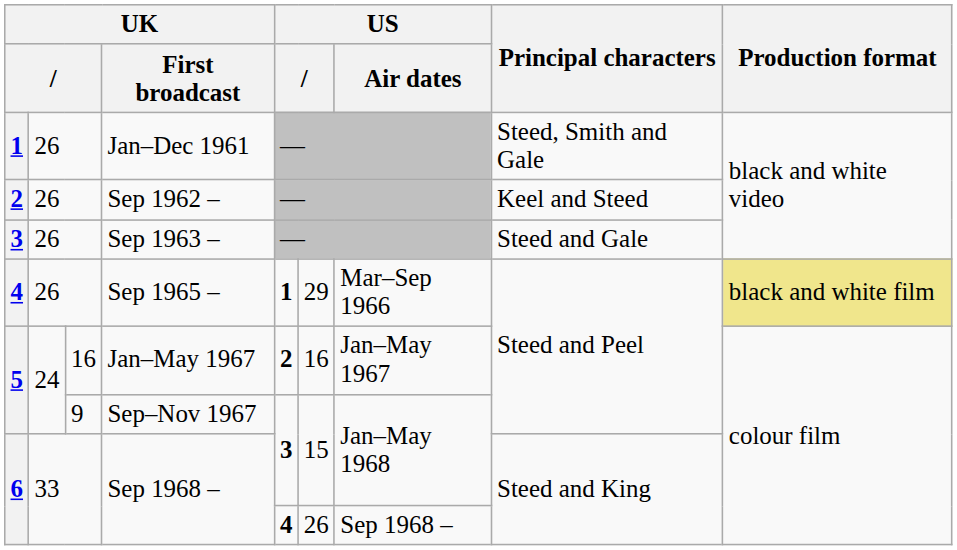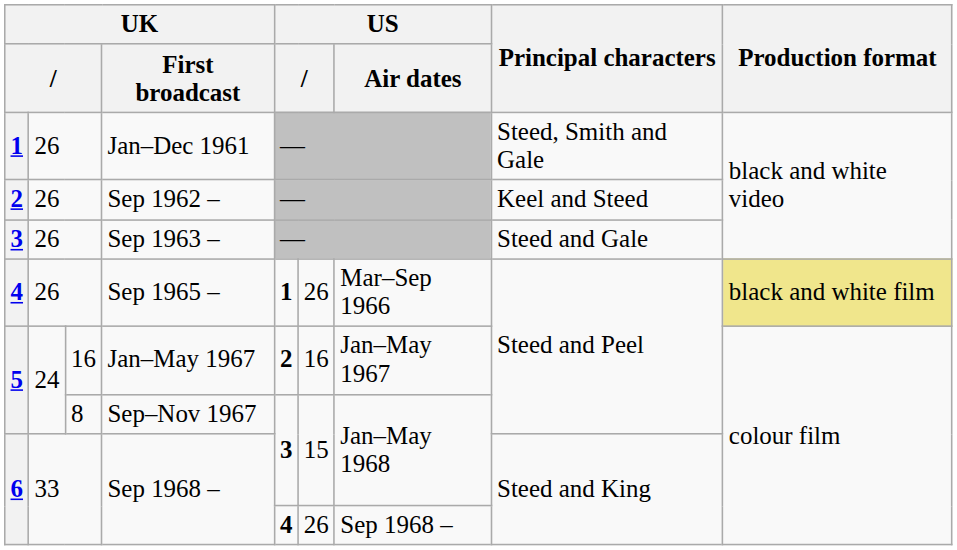 <table class="wikitable">
 <tr>
 <th colspan="4">UK</th>
 <th colspan="3">US</th>
 <th rowspan="2">Principal characters</th>
 <th rowspan="2">Production format<br></th>
 </tr>
 <tr>
 <th colspan="3"> / </th>
 <th>First broadcast</th>
 <th colspan="2"> / </th>
 <th>Air dates</th>
 </tr>
 <tr>
 <th><a href='#'>1</a></th>
 <td colspan="2">26</td>
 <td>Jan–Dec 1961</td>
 <td colspan="3" style="background:silver">—</td>
 <td>Steed, Smith and Gale</td>
 <td rowspan="3">black and white video<br></td>
 </tr>
 <tr>
 <th><a href='#'>2</a></th>
 <td colspan="2">26</td>
 <td>Sep 1962 – </td>
 <td colspan="3" style="background:silver">—</td>
 <td>Keel and Steed</td>
 </tr>
 <tr>
 <th><a href='#'>3</a></th>
 <td colspan="2">26</td>
 <td>Sep 1963 – </td>
 <td colspan="3" style="background:silver">—</td>
 <td>Steed and Gale</td>
 </tr>
 <tr>
 <th><a href='#'>4</a></th>
 <td colspan="2">26</td>
 <td>Sep 1965 – </td>
 <td><strong>1</strong></td>
-<td>29</td>
+<td>26</td>
 <td>Mar–Sep 1966</td>
 <td rowspan="3">Steed and Peel</td>
 <td style="background: khaki;">black and white film<br></td>
 </tr>
 <tr>
 <th rowspan="2"><a href='#'>5</a></th>
 <td rowspan="2">24</td>
 <td>16</td>
 <td>Jan–May 1967</td>
 <td><strong>2</strong></td>
 <td>16</td>
 <td>Jan–May 1967</td>
 <td rowspan="4">colour film<br></td>
 </tr>
 <tr>
-<td>9</td>
+<td>8</td>
 <td>Sep–Nov 1967</td>
 <td rowspan="2" style="height:4em;"><strong>3</strong></td>
 <td rowspan="2">15</td>
 <td rowspan="2">Jan–May 1968</td>
 </tr>
 <tr>
 <th rowspan="2"><a href='#'>6</a></th>
 <td rowspan="2" colspan="2">33</td>
 <td rowspan="2" style="height:4em;">Sep 1968 – </td>
 <td rowspan="2">Steed and King</td>
 </tr>
 <tr>
 <td><strong>4</strong></td>
 <td>26</td>
 <td>Sep 1968 – </td>
 </tr>
 </table>
